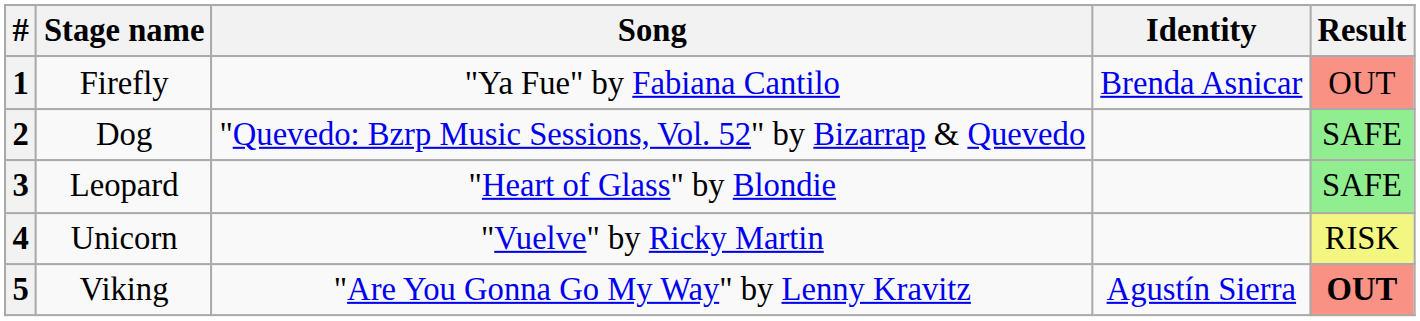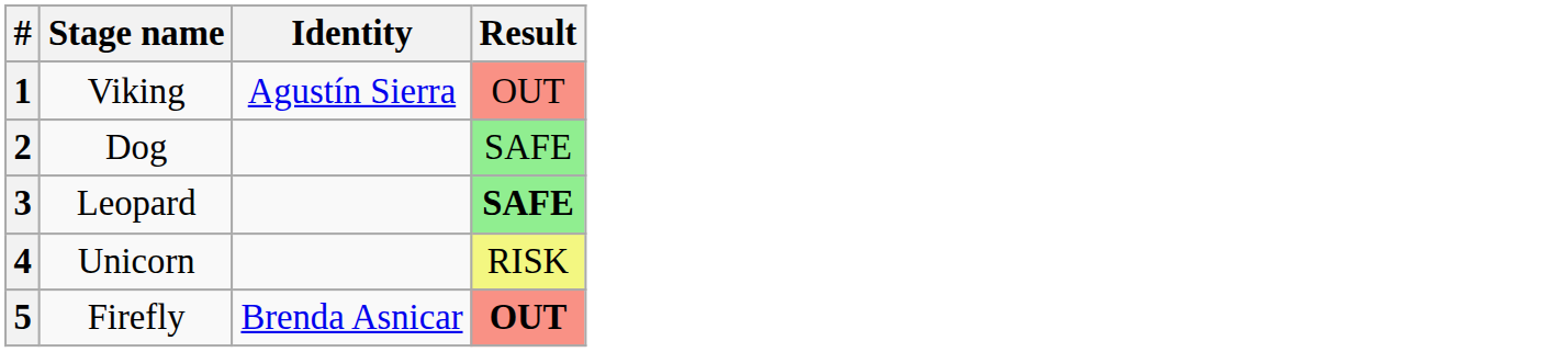 <table class="wikitable plainrowheaders" style="text-align: center;">
 <tr>
 <th>#</th>
 <th>Stage name</th>
-<th>Song</th>
 <th>Identity</th>
 <th>Result</th>
 </tr>
 <tr>
 <th>1</th>
-<td>Firefly</td>
-<td>"Ya Fue" by <a href='#'>Fabiana Cantilo</a></td>
-<td><a href='#'>Brenda Asnicar</a></td>
+<td>Viking</td>
+<td><a href='#'>Agustín Sierra</a></td>
 <td bgcolor="#F99185">OUT</td>
 </tr>
 <tr>
 <th>2</th>
 <td>Dog</td>
-<td>"<a href='#'>Quevedo: Bzrp Music Sessions, Vol. 52</a>" by <a href='#'>Bizarrap</a> & <a href='#'>Quevedo</a></td>
 <td></td>
 <td bgcolor="lightgreen">SAFE</td>
 </tr>
 <tr>
 <th>3</th>
 <td>Leopard</td>
-<td>"<a href='#'>Heart of Glass</a>" by <a href='#'>Blondie</a></td>
 <td></td>
-<td bgcolor="lightgreen">SAFE</td>
+<td bgcolor="lightgreen"><strong>SAFE</strong></td>
 </tr>
 <tr>
 <th>4</th>
 <td>Unicorn</td>
-<td>"<a href='#'>Vuelve</a>" by <a href='#'>Ricky Martin</a></td>
 <td></td>
 <td bgcolor="#F3F781">RISK</td>
 </tr>
 <tr>
 <th>5</th>
-<td>Viking</td>
-<td>"<a href='#'>Are You Gonna Go My Way</a>" by <a href='#'>Lenny Kravitz</a></td>
-<td><a href='#'>Agustín Sierra</a></td>
+<td>Firefly</td>
+<td><a href='#'>Brenda Asnicar</a></td>
 <td bgcolor="#F99185"><strong>OUT</strong></td>
 </tr>
 </table>
